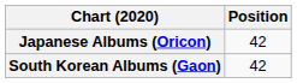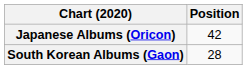 <table class="wikitable plainrowheaders" style="text-align:center;">
 <tr>
 <th>Chart (2020)</th>
 <th>Position</th>
 </tr>
 <tr>
 <th scope="row">Japanese Albums (<a href='#'>Oricon</a>)</th>
 <td>42</td>
 </tr>
 <tr>
 <th scope="row">South Korean Albums (<a href='#'>Gaon</a>)</th>
-<td>42</td>
+<td>28</td>
 </tr>
 </table>
